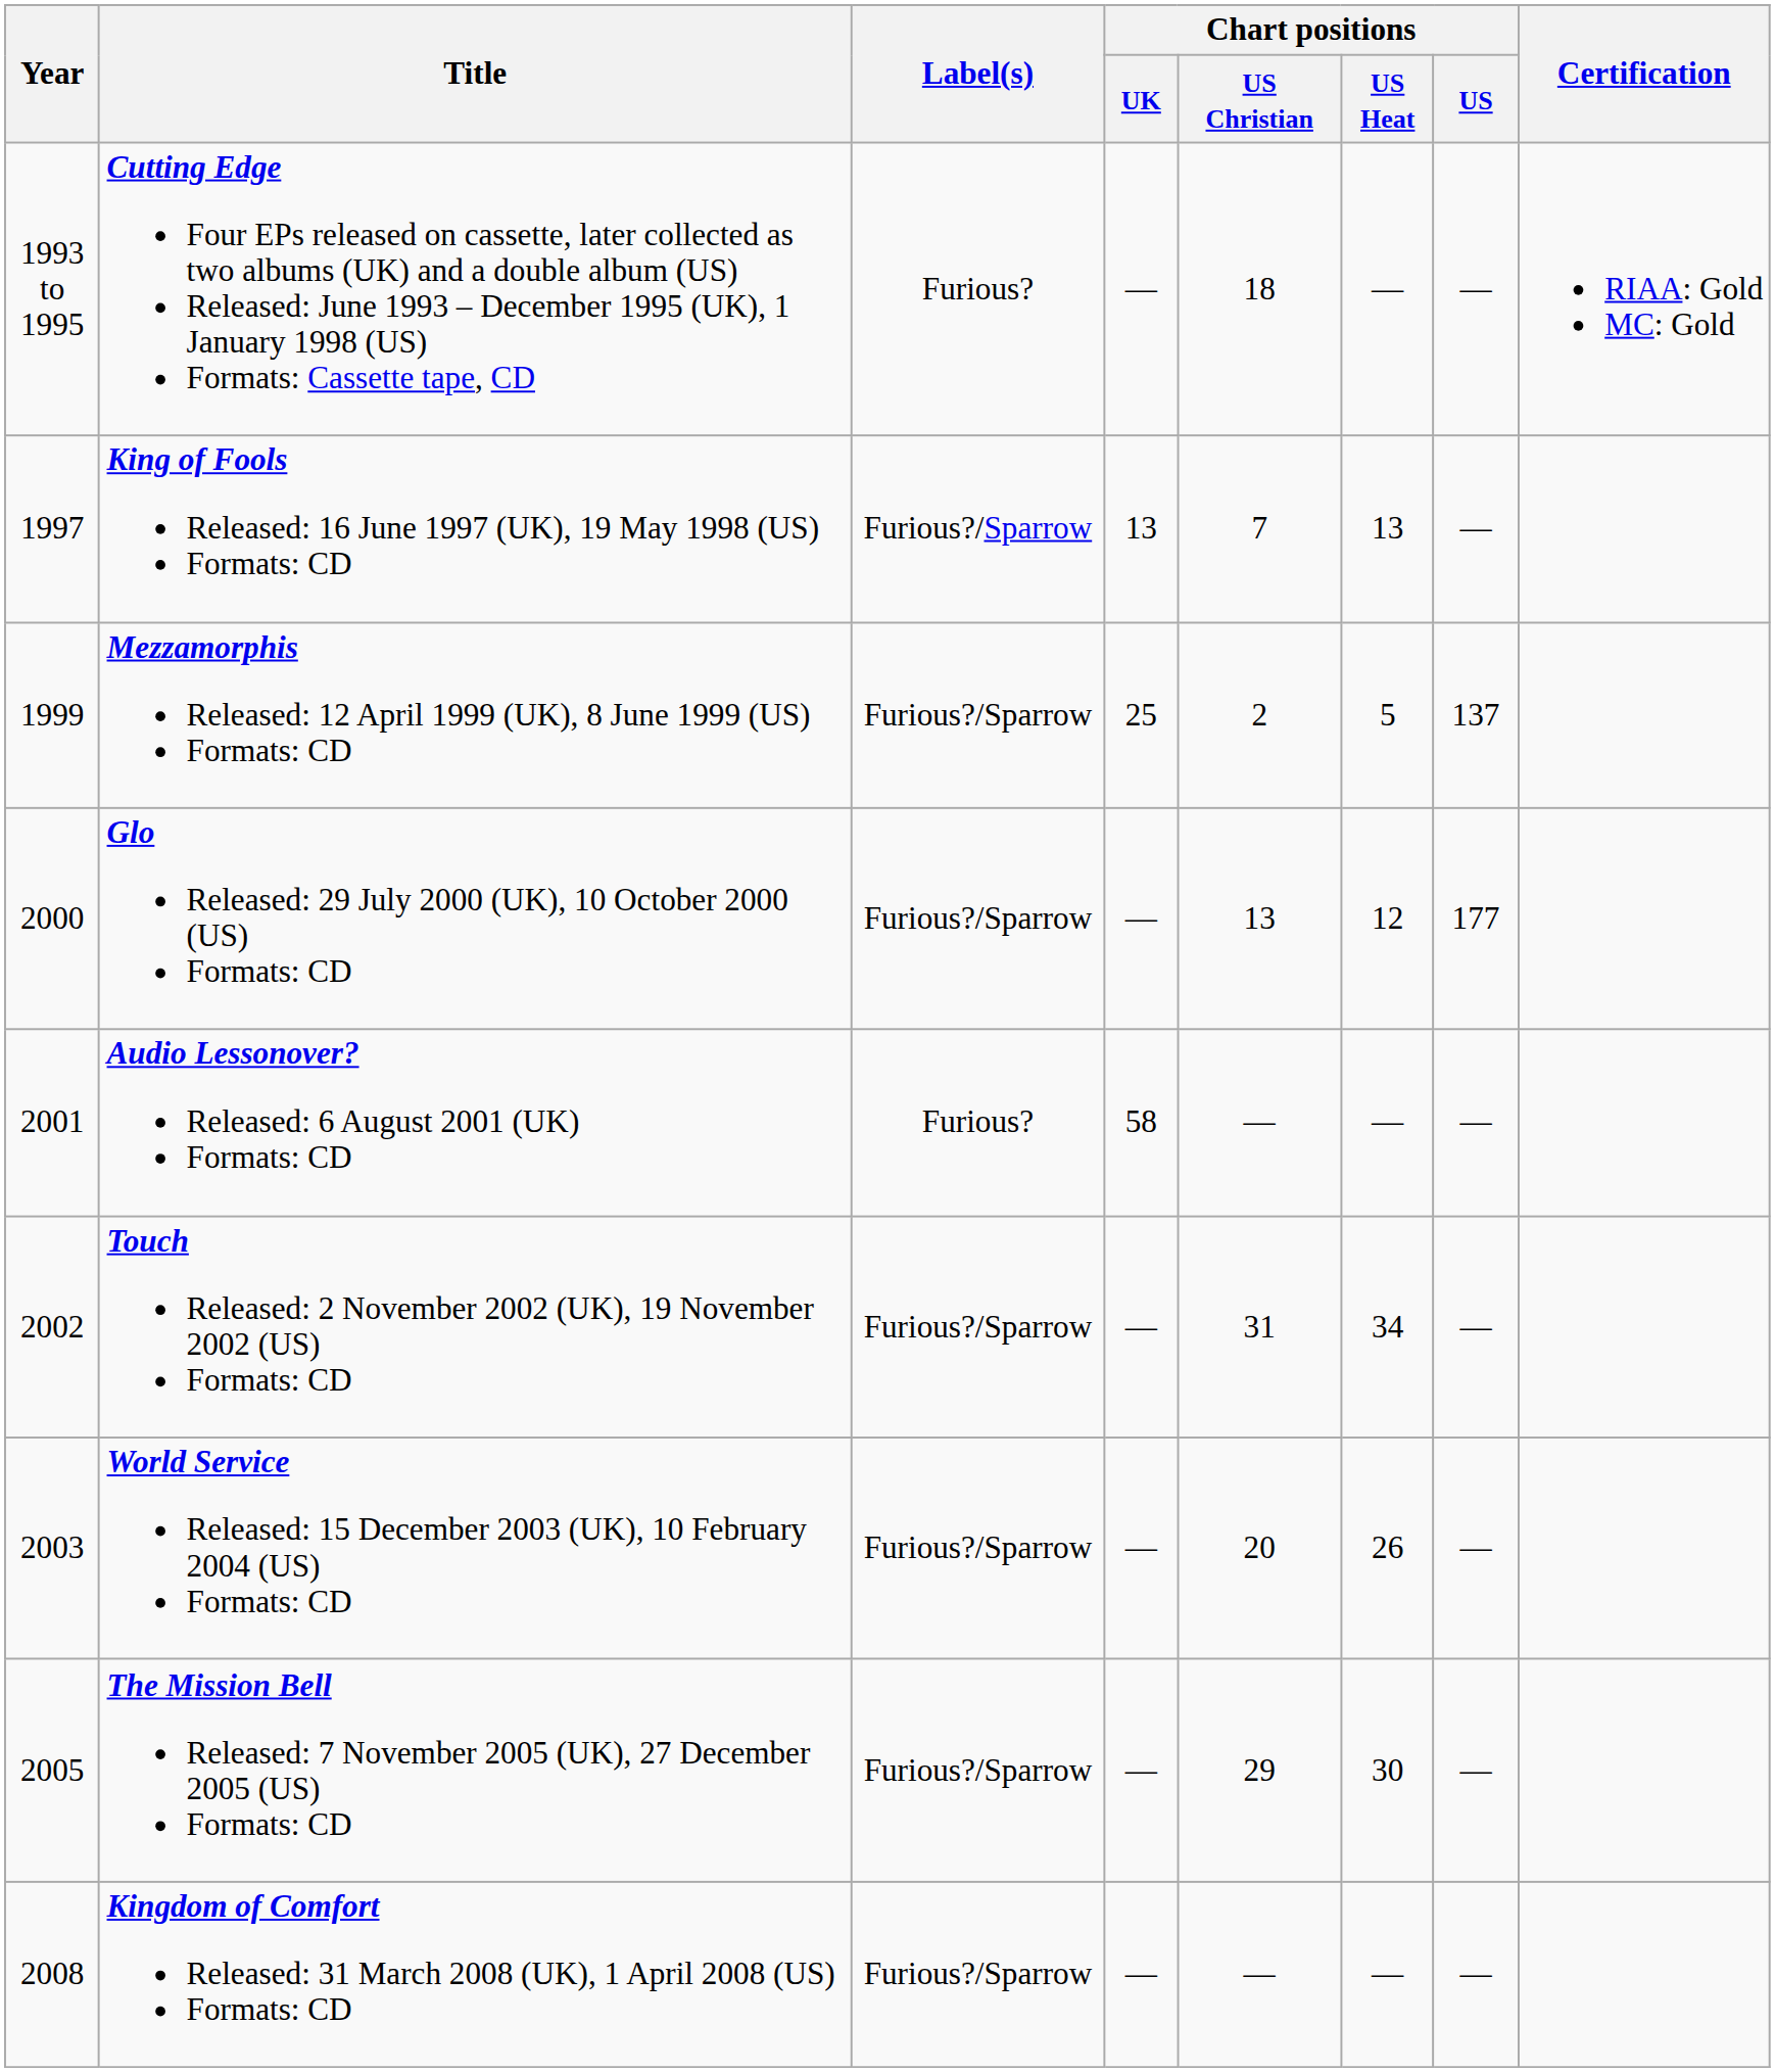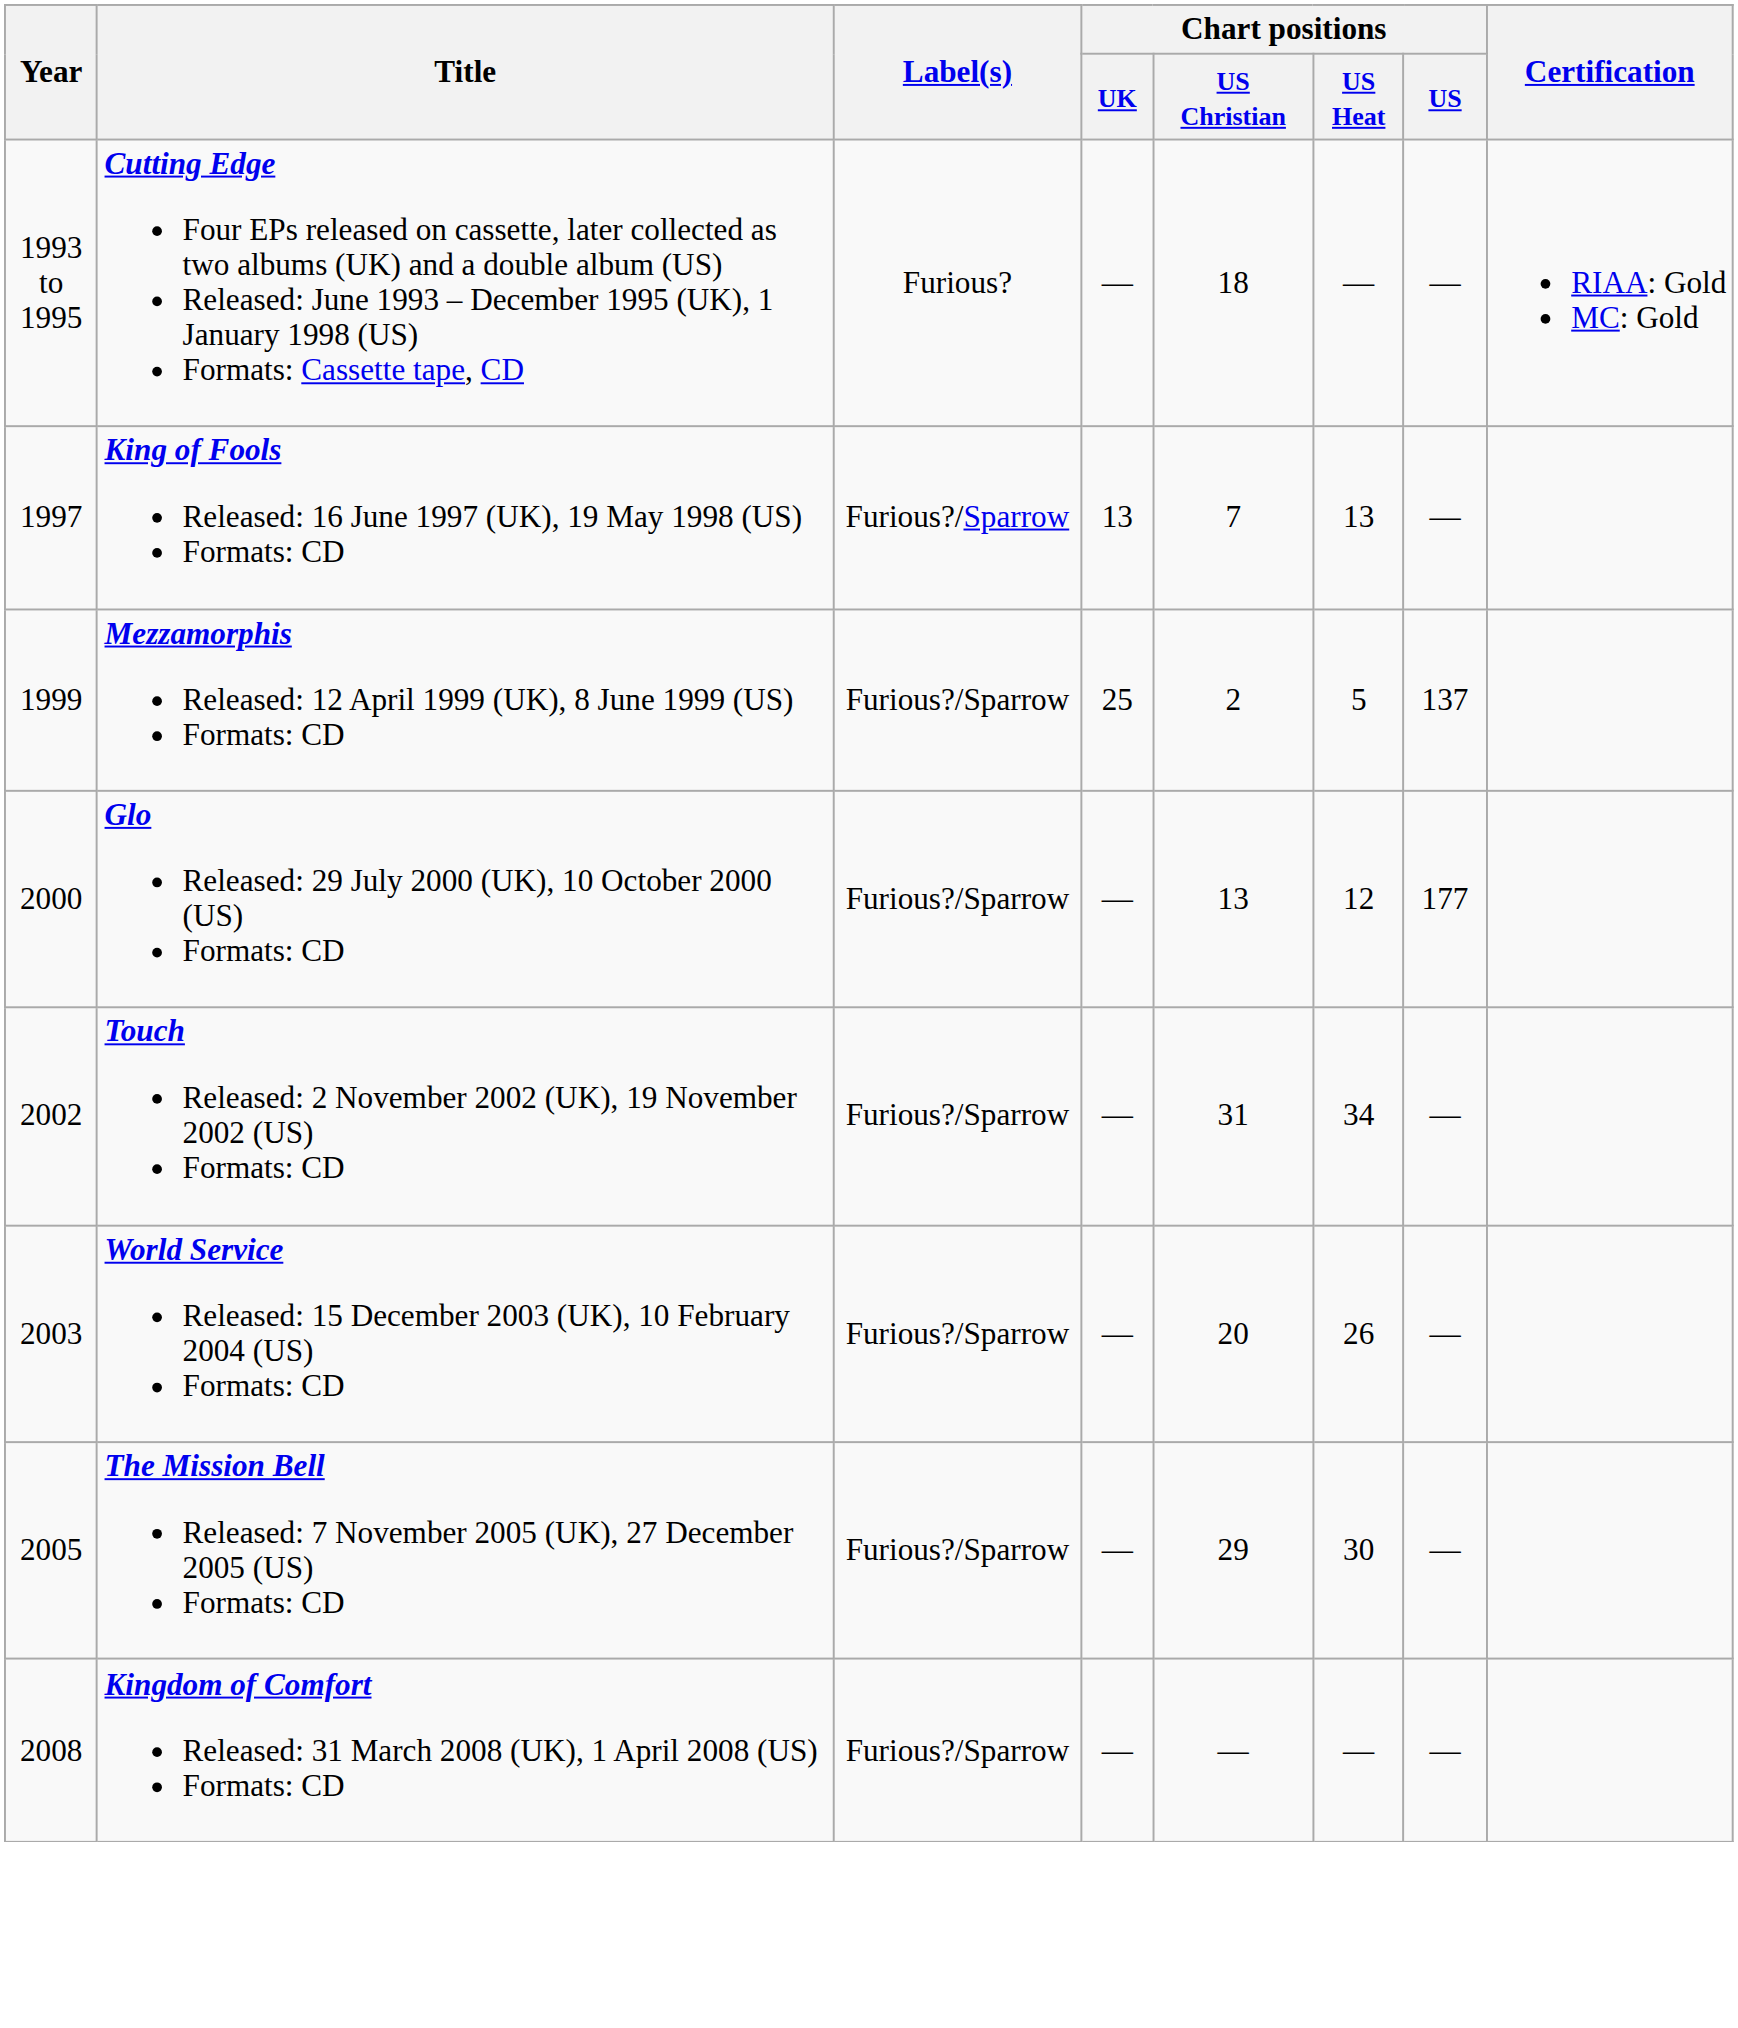 <table class="wikitable">
 <tr>
 <th rowspan="2" width="40">Year</th>
 <th rowspan="2" width="370">Title</th>
 <th rowspan="2" width="120"><a href='#'>Label(s)</a></th>
 <th colspan="4" width="200">Chart positions</th>
 <th rowspan="2"><a href='#'>Certification</a></th>
 </tr>
 <tr>
 <th><small><a href='#'>UK</a><br></small></th>
 <th><small><a href='#'>US<br>Christian</a></small></th>
 <th><small><a href='#'>US<br>Heat</a></small></th>
 <th><small><a href='#'>US</a></small></th>
 </tr>
 <tr>
 <td align="center">1993 to 1995</td>
 <td><strong><em><a href='#'>Cutting Edge</a></em></strong><br><ul><li>Four EPs released on cassette, later collected as two albums (UK) and a double album (US)</li><li>Released: June 1993 – December 1995 (UK), 1 January 1998 (US)</li><li>Formats: <a href='#'>Cassette tape</a>, <a href='#'>CD</a></li></ul></td>
 <td align="center">Furious?</td>
 <td align="center">—</td>
 <td align="center">18</td>
 <td align="center">—</td>
 <td align="center">—</td>
 <td><br><ul><li><a href='#'>RIAA</a>: Gold </li><li><a href='#'>MC</a>: Gold</li></ul></td>
 </tr>
 <tr>
 <td align="center">1997</td>
 <td><strong><em><a href='#'>King of Fools</a></em></strong><br><ul><li>Released: 16 June 1997 (UK), 19 May 1998 (US)</li><li>Formats: CD</li></ul></td>
 <td align="center">Furious?/<a href='#'>Sparrow</a></td>
 <td align="center">13</td>
 <td align="center">7</td>
 <td align="center">13</td>
 <td align="center">—</td>
 <td></td>
 </tr>
 <tr>
 <td align="center">1999</td>
 <td><strong><em><a href='#'>Mezzamorphis</a></em></strong><br><ul><li>Released: 12 April 1999 (UK), 8 June 1999 (US)</li><li>Formats: CD</li></ul></td>
 <td align="center">Furious?/Sparrow</td>
 <td align="center">25</td>
 <td align="center">2</td>
 <td align="center">5</td>
 <td align="center">137</td>
 <td></td>
 </tr>
 <tr>
 <td align="center">2000</td>
 <td><strong><em> <a href='#'>Glo</a></em></strong><br><ul><li>Released: 29 July 2000 (UK), 10 October 2000 (US)</li><li>Formats: CD</li></ul></td>
 <td align="center">Furious?/Sparrow</td>
 <td align="center">—</td>
 <td align="center">13</td>
 <td align="center">12</td>
 <td align="center">177</td>
 <td></td>
 </tr>
 <tr>
-<td align="center">2001</td>
-<td><strong><em><a href='#'>Audio Lessonover?</a></em></strong><br><ul><li>Released: 6 August 2001 (UK)</li><li>Formats: CD</li></ul></td>
-<td align="center">Furious?</td>
-<td align="center">58</td>
-<td align="center">—</td>
-<td align="center">—</td>
-<td align="center">—</td>
-<td></td>
-</tr>
-<tr>
 <td align="center">2002</td>
 <td><strong><em><a href='#'>Touch</a></em></strong><br><ul><li>Released: 2 November 2002 (UK), 19 November 2002 (US)</li><li>Formats: CD</li></ul></td>
 <td align="center">Furious?/Sparrow</td>
 <td align="center">—</td>
 <td align="center">31</td>
 <td align="center">34</td>
 <td align="center">—</td>
 <td></td>
 </tr>
 <tr>
 <td align="center">2003</td>
 <td><strong><em><a href='#'>World Service</a></em></strong><br><ul><li>Released: 15 December 2003 (UK), 10 February 2004 (US)</li><li>Formats: CD</li></ul></td>
 <td align="center">Furious?/Sparrow</td>
 <td align="center">—</td>
 <td align="center">20</td>
 <td align="center">26</td>
 <td align="center">—</td>
 <td></td>
 </tr>
 <tr>
 <td align="center">2005</td>
 <td><strong><em><a href='#'>The Mission Bell</a></em></strong><br><ul><li>Released: 7 November 2005 (UK), 27 December 2005 (US)</li><li>Formats: CD</li></ul></td>
 <td align="center">Furious?/Sparrow</td>
 <td align="center">—</td>
 <td align="center">29</td>
 <td align="center">30</td>
 <td align="center">—</td>
 <td></td>
 </tr>
 <tr>
 <td align="center">2008</td>
 <td><strong><em><a href='#'>Kingdom of Comfort</a></em></strong><br><ul><li>Released: 31 March 2008 (UK), 1 April 2008 (US)</li><li>Formats: CD</li></ul></td>
 <td align="center">Furious?/Sparrow</td>
 <td align="center">—</td>
 <td align="center">—</td>
 <td align="center">—</td>
 <td align="center">—</td>
 <td></td>
 </tr>
 </table>
